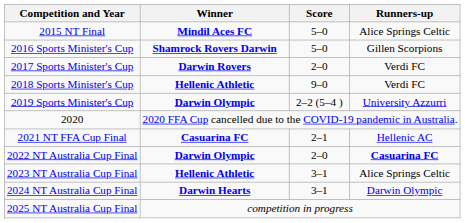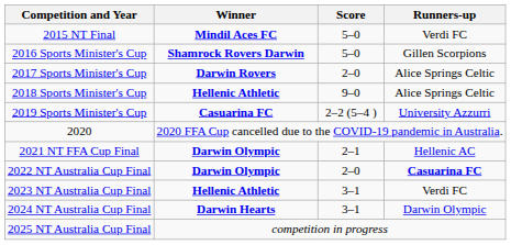 <table class="wikitable" style="text-align:center">
 <tr>
 <th>Competition and Year</th>
 <th>Winner</th>
 <th>Score</th>
 <th>Runners-up</th>
 </tr>
 <tr>
 <td><a href='#'>2015 NT Final</a></td>
 <td><strong><a href='#'>Mindil Aces FC</a></strong></td>
 <td>5–0</td>
-<td>Alice Springs Celtic</td>
+<td>Verdi FC</td>
 </tr>
 <tr>
 <td><a href='#'>2016 Sports Minister's Cup</a></td>
 <td><strong><a href='#'>Shamrock Rovers Darwin</a></strong></td>
 <td>5–0</td>
 <td>Gillen Scorpions</td>
 </tr>
 <tr>
 <td><a href='#'>2017 Sports Minister's Cup</a></td>
 <td><strong><a href='#'>Darwin Rovers</a></strong></td>
 <td>2–0</td>
-<td>Verdi FC</td>
+<td>Alice Springs Celtic</td>
 </tr>
 <tr>
 <td><a href='#'>2018 Sports Minister's Cup</a></td>
 <td><strong><a href='#'>Hellenic Athletic</a></strong></td>
 <td>9–0</td>
-<td>Verdi FC</td>
+<td>Alice Springs Celtic</td>
 </tr>
 <tr>
 <td><a href='#'>2019 Sports Minister's Cup</a></td>
-<td><strong><a href='#'>Darwin Olympic</a></strong></td>
+<td><strong><a href='#'>Casuarina FC</a></strong></td>
 <td>2–2 (5–4 )</td>
 <td><a href='#'>University Azzurri</a></td>
 </tr>
 <tr>
 <td>2020</td>
 <td colspan=3><a href='#'>2020 FFA Cup</a> cancelled due to the <a href='#'>COVID-19 pandemic in Australia</a>.</td>
 </tr>
 <tr>
 <td><a href='#'>2021 NT FFA Cup Final</a></td>
-<td><strong><a href='#'>Casuarina FC</a></strong></td>
+<td><strong><a href='#'>Darwin Olympic</a></strong></td>
 <td>2–1</td>
 <td><a href='#'>Hellenic AC</a></td>
 </tr>
 <tr>
 <td><a href='#'>2022 NT Australia Cup Final</a></td>
 <td><strong><a href='#'>Darwin Olympic</a></strong></td>
 <td>2–0</td>
 <td><strong><a href='#'>Casuarina FC</a></strong></td>
 </tr>
 <tr>
 <td><a href='#'>2023 NT Australia Cup Final</a></td>
 <td><strong><a href='#'>Hellenic Athletic</a></strong></td>
 <td>3–1</td>
-<td>Alice Springs Celtic</td>
+<td>Verdi FC</td>
 </tr>
 <tr>
 <td><a href='#'>2024 NT Australia Cup Final</a></td>
 <td><strong><a href='#'>Darwin Hearts</a></strong></td>
 <td>3–1</td>
 <td><a href='#'>Darwin Olympic</a></td>
 </tr>
 <tr>
 <td><a href='#'>2025 NT Australia Cup Final</a></td>
 <td colspan=3><em>competition in progress</em></td>
 </tr>
 </table>
